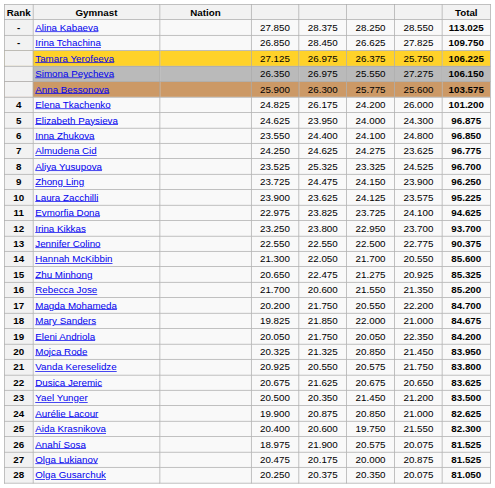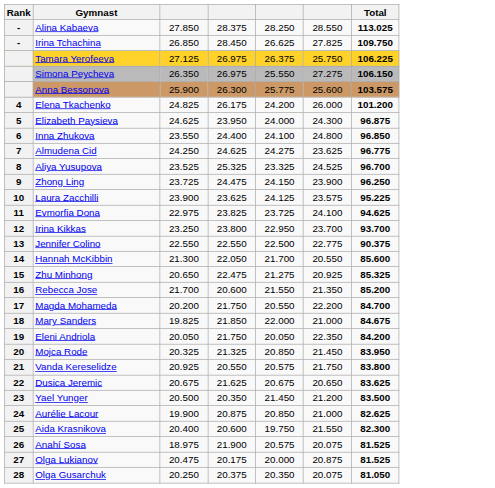 <table class="wikitable sortable" style="text-align:center; font-size:85%">
 <tr>
 <th scope="col" style="width:20px;">Rank</th>
 <th ! scope="col" style="width:170px;">Gymnast</th>
-<th ! scope="col" style="width:120px;">Nation</th>
 <th ! scope="col" style="width:60px;"></th>
 <th ! scope="col" style="width:60px;"></th>
 <th ! scope="col" style="width:60px;"></th>
 <th ! scope="col" style="width:60px;"></th>
 <th ! scope="col" style="width:60px;">Total</th>
 </tr>
 <tr>
 <th scope=row style="text-align:center">-</th>
 <td align=left><a href='#'>Alina Kabaeva</a></td>
-<td style="text-align:left;"></td>
 <td>27.850</td>
 <td>28.375</td>
 <td>28.250</td>
 <td>28.550</td>
 <td><strong>113.025</strong></td>
 </tr>
 <tr>
 <th scope=row style="text-align:center">-</th>
 <td align=left><a href='#'>Irina Tchachina</a></td>
-<td style="text-align:left;"></td>
 <td>26.850</td>
 <td>28.450</td>
 <td>26.625</td>
 <td>27.825</td>
 <td><strong>109.750</strong></td>
 </tr>
 <tr style="background:#ffd229;">
 <th scope=row style="text-align:center"></th>
 <td align=left><a href='#'>Tamara Yerofeeva</a></td>
-<td style="text-align:left;"></td>
 <td>27.125</td>
 <td>26.975</td>
 <td>26.375</td>
 <td>25.750</td>
 <td><strong>106.225</strong></td>
 </tr>
 <tr style="background:#bababa;">
 <th scope=row style="text-align:center"></th>
 <td align=left><a href='#'>Simona Peycheva</a></td>
-<td style="text-align:left;"></td>
 <td>26.350</td>
 <td>26.975</td>
 <td>25.550</td>
 <td>27.275</td>
 <td><strong>106.150</strong></td>
 </tr>
 <tr style="background:#cc9966;">
 <th scope=row style="text-align:center"></th>
 <td align=left><a href='#'>Anna Bessonova</a></td>
-<td style="text-align:left;"></td>
 <td>25.900</td>
 <td>26.300</td>
 <td>25.775</td>
 <td>25.600</td>
 <td><strong>103.575</strong></td>
 </tr>
 <tr>
 <th scope=row style="text-align:center">4</th>
 <td align=left><a href='#'>Elena Tkachenko</a></td>
-<td style="text-align:left;"></td>
 <td>24.825</td>
 <td>26.175</td>
 <td>24.200</td>
 <td>26.000</td>
 <td><strong>101.200</strong></td>
 </tr>
 <tr>
 <th scope=row style="text-align:center">5</th>
 <td align=left><a href='#'>Elizabeth Paysieva</a></td>
-<td style="text-align:left;"></td>
 <td>24.625</td>
 <td>23.950</td>
 <td>24.000</td>
 <td>24.300</td>
 <td><strong>96.875</strong></td>
 </tr>
 <tr>
 <th scope=row style="text-align:center">6</th>
 <td align=left><a href='#'>Inna Zhukova</a></td>
-<td style="text-align:left;"></td>
 <td>23.550</td>
 <td>24.400</td>
 <td>24.100</td>
 <td>24.800</td>
 <td><strong>96.850</strong></td>
 </tr>
 <tr>
 <th scope=row style="text-align:center">7</th>
 <td align=left><a href='#'>Almudena Cid</a></td>
-<td style="text-align:left;"></td>
 <td>24.250</td>
 <td>24.625</td>
 <td>24.275</td>
 <td>23.625</td>
 <td><strong>96.775</strong></td>
 </tr>
 <tr>
 <th scope=row style="text-align:center">8</th>
 <td align=left><a href='#'>Aliya Yusupova</a></td>
-<td style="text-align:left;"></td>
 <td>23.525</td>
 <td>25.325</td>
 <td>23.325</td>
 <td>24.525</td>
 <td><strong>96.700</strong></td>
 </tr>
 <tr>
 <th scope=row style="text-align:center">9</th>
 <td align=left><a href='#'>Zhong Ling</a></td>
-<td style="text-align:left;"></td>
 <td>23.725</td>
 <td>24.475</td>
 <td>24.150</td>
 <td>23.900</td>
 <td><strong>96.250</strong></td>
 </tr>
 <tr>
 <th scope=row style="text-align:center">10</th>
 <td align=left><a href='#'>Laura Zacchilli</a></td>
-<td style="text-align:left;"></td>
 <td>23.900</td>
 <td>23.625</td>
 <td>24.125</td>
 <td>23.575</td>
 <td><strong>95.225</strong></td>
 </tr>
 <tr>
 <th scope=row style="text-align:center">11</th>
 <td align=left><a href='#'>Evmorfia Dona</a></td>
-<td style="text-align:left;"></td>
 <td>22.975</td>
 <td>23.825</td>
 <td>23.725</td>
 <td>24.100</td>
 <td><strong>94.625</strong></td>
 </tr>
 <tr>
 <th scope=row style="text-align:center">12</th>
 <td align=left><a href='#'>Irina Kikkas</a></td>
-<td style="text-align:left;"></td>
 <td>23.250</td>
 <td>23.800</td>
 <td>22.950</td>
 <td>23.700</td>
 <td><strong>93.700</strong></td>
 </tr>
 <tr>
 <th scope=row style="text-align:center">13</th>
 <td align=left><a href='#'>Jennifer Colino</a></td>
-<td style="text-align:left;"></td>
 <td>22.550</td>
 <td>22.550</td>
 <td>22.500</td>
 <td>22.775</td>
 <td><strong>90.375</strong></td>
 </tr>
 <tr>
 <th scope=row style="text-align:center">14</th>
 <td align=left><a href='#'>Hannah McKibbin</a></td>
-<td style="text-align:left;"></td>
 <td>21.300</td>
 <td>22.050</td>
 <td>21.700</td>
 <td>20.550</td>
 <td><strong>85.600</strong></td>
 </tr>
 <tr>
 <th scope=row style="text-align:center">15</th>
 <td align=left><a href='#'>Zhu Minhong</a></td>
-<td style="text-align:left;"></td>
 <td>20.650</td>
 <td>22.475</td>
 <td>21.275</td>
 <td>20.925</td>
 <td><strong>85.325</strong></td>
 </tr>
 <tr>
 <th scope=row style="text-align:center">16</th>
 <td align=left><a href='#'>Rebecca Jose</a></td>
-<td style="text-align:left;"></td>
 <td>21.700</td>
 <td>20.600</td>
 <td>21.550</td>
 <td>21.350</td>
 <td><strong>85.200</strong></td>
 </tr>
 <tr>
 <th scope=row style="text-align:center">17</th>
 <td align=left><a href='#'>Magda Mohameda</a></td>
-<td style="text-align:left;"></td>
 <td>20.200</td>
 <td>21.750</td>
 <td>20.550</td>
 <td>22.200</td>
 <td><strong>84.700</strong></td>
 </tr>
 <tr>
 <th scope=row style="text-align:center">18</th>
 <td align=left><a href='#'>Mary Sanders</a></td>
-<td style="text-align:left;"></td>
 <td>19.825</td>
 <td>21.850</td>
 <td>22.000</td>
 <td>21.000</td>
 <td><strong>84.675</strong></td>
 </tr>
 <tr>
 <th scope=row style="text-align:center">19</th>
 <td align=left><a href='#'>Eleni Andriola</a></td>
-<td style="text-align:left;"></td>
 <td>20.050</td>
 <td>21.750</td>
 <td>20.050</td>
 <td>22.350</td>
 <td><strong>84.200</strong></td>
 </tr>
 <tr>
 <th scope=row style="text-align:center">20</th>
 <td align=left><a href='#'>Mojca Rode</a></td>
-<td style="text-align:left;"></td>
 <td>20.325</td>
 <td>21.325</td>
 <td>20.850</td>
 <td>21.450</td>
 <td><strong>83.950</strong></td>
 </tr>
 <tr>
 <th scope=row style="text-align:center">21</th>
 <td align=left><a href='#'>Vanda Kereselidze</a></td>
-<td style="text-align:left;"></td>
 <td>20.925</td>
 <td>20.550</td>
 <td>20.575</td>
 <td>21.750</td>
 <td><strong>83.800</strong></td>
 </tr>
 <tr>
 <th scope=row style="text-align:center">22</th>
 <td align=left><a href='#'>Dusica Jeremic</a></td>
-<td style="text-align:left;"></td>
 <td>20.675</td>
 <td>21.625</td>
 <td>20.675</td>
 <td>20.650</td>
 <td><strong>83.625</strong></td>
 </tr>
 <tr>
 <th scope=row style="text-align:center">23</th>
 <td align=left><a href='#'>Yael Yunger</a></td>
-<td style="text-align:left;"></td>
 <td>20.500</td>
 <td>20.350</td>
 <td>21.450</td>
 <td>21.200</td>
 <td><strong>83.500</strong></td>
 </tr>
 <tr>
 <th scope=row style="text-align:center">24</th>
 <td align=left><a href='#'>Aurélie Lacour</a></td>
-<td style="text-align:left;"></td>
 <td>19.900</td>
 <td>20.875</td>
 <td>20.850</td>
 <td>21.000</td>
 <td><strong>82.625</strong></td>
 </tr>
 <tr>
 <th scope=row style="text-align:center">25</th>
 <td align=left><a href='#'>Aida Krasnikova</a></td>
-<td style="text-align:left;"></td>
 <td>20.400</td>
 <td>20.600</td>
 <td>19.750</td>
 <td>21.550</td>
 <td><strong>82.300</strong></td>
 </tr>
 <tr>
 <th scope=row style="text-align:center">26</th>
 <td align=left><a href='#'>Anahí Sosa</a></td>
-<td style="text-align:left;"></td>
 <td>18.975</td>
 <td>21.900</td>
 <td>20.575</td>
 <td>20.075</td>
 <td><strong>81.525</strong></td>
 </tr>
 <tr>
 <th scope=row style="text-align:center">27</th>
 <td align=left><a href='#'>Olga Lukianov</a></td>
-<td style="text-align:left;"></td>
 <td>20.475</td>
 <td>20.175</td>
 <td>20.000</td>
 <td>20.875</td>
 <td><strong>81.525</strong></td>
 </tr>
 <tr>
 <th scope=row style="text-align:center">28</th>
 <td align=left><a href='#'>Olga Gusarchuk</a></td>
-<td style="text-align:left;"></td>
 <td>20.250</td>
 <td>20.375</td>
 <td>20.350</td>
 <td>20.075</td>
 <td><strong>81.050</strong></td>
 </tr>
 </table>
